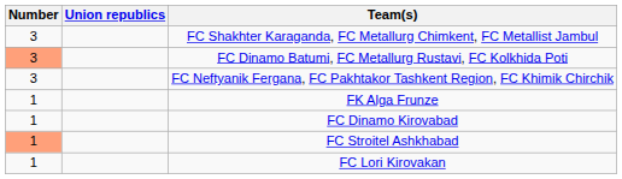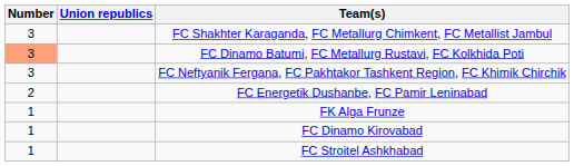 <table class="wikitable" style="text-align:center">
 <tr>
 <th>Number</th>
 <th><a href='#'>Union republics</a></th>
 <th>Team(s)</th>
 </tr>
 <tr>
 <td rowspan="1">3</td>
 <td align="left"></td>
 <td><a href='#'>FC Shakhter Karaganda</a>, <a href='#'>FC Metallurg Chimkent</a>, <a href='#'>FC Metallist Jambul</a></td>
 </tr>
 <tr>
 <td rowspan="1" style="background: lightsalmon;">3</td>
 <td align="left"></td>
 <td><a href='#'>FC Dinamo Batumi</a>, <a href='#'>FC Metallurg Rustavi</a>, <a href='#'>FC Kolkhida Poti</a></td>
 </tr>
 <tr>
 <td rowspan="1">3</td>
 <td align="left"></td>
 <td><a href='#'>FC Neftyanik Fergana</a>, <a href='#'>FC Pakhtakor Tashkent Region</a>, <a href='#'>FC Khimik Chirchik</a></td>
 </tr>
 <tr>
+<td rowspan="1">2</td>
+<td align="left"></td>
+<td><a href='#'>FC Energetik Dushanbe</a>, <a href='#'>FC Pamir Leninabad</a></td>
+</tr>
+<tr>
 <td rowspan="1">1</td>
 <td align="left"></td>
 <td><a href='#'>FK Alga Frunze</a></td>
 </tr>
 <tr>
 <td rowspan="1">1</td>
 <td align="left"></td>
 <td><a href='#'>FC Dinamo Kirovabad</a></td>
 </tr>
 <tr>
-<td rowspan="1" style="background: lightsalmon;">1</td>
+<td rowspan="1">1</td>
 <td align="left"></td>
 <td><a href='#'>FC Stroitel Ashkhabad</a></td>
 </tr>
-<tr>
-<td rowspan="1">1</td>
-<td align="left"></td>
-<td><a href='#'>FC Lori Kirovakan</a></td>
-</tr>
 </table>
